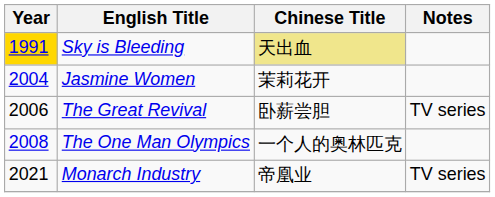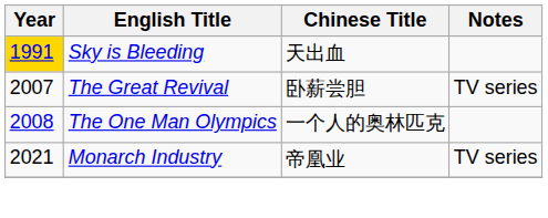 <table class="wikitable">
 <tr>
 <th align="left" valign="top" width="40">Year</th>
 <th align="left" valign="top">English Title</th>
 <th align="left" valign="top">Chinese Title</th>
 <th align="left" valign="top">Notes</th>
 </tr>
 <tr>
 <td align="left" valign="top" style="background: gold;"><a href='#'>1991</a></td>
 <td align="left" valign="top"><em><a href='#'>Sky is Bleeding</a></em></td>
-<td align="left" valign="top" style="background: khaki;">天出血</td>
+<td align="left" valign="top">天出血</td>
 <td align="left" valign="top"></td>
 </tr>
 <tr>
-<td align="left" valign="top"><a href='#'>2004</a></td>
-<td align="left" valign="top"><em><a href='#'>Jasmine Women</a></em></td>
-<td align="left" valign="top">茉莉花开</td>
-<td align="left" valign="top"></td>
-</tr>
-<tr>
-<td align="left" valign="top">2006</td>
+<td align="left" valign="top">2007</td>
 <td align="left" valign="top"><em><a href='#'>The Great Revival</a></em></td>
 <td align="left" valign="top">卧薪尝胆</td>
 <td align="left" valign="top">TV series</td>
 </tr>
 <tr>
 <td align="left" valign="top"><a href='#'>2008</a></td>
 <td align="left" valign="top"><em><a href='#'>The One Man Olympics</a></em></td>
 <td align="left" valign="top">一个人的奥林匹克</td>
 <td align="left" valign="top"></td>
 </tr>
 <tr>
 <td align="left" valign="top">2021</td>
 <td align="left" valign="top"><em><a href='#'>Monarch Industry</a></em></td>
 <td align="left" valign="top">帝凰业</td>
 <td align="left" valign="top">TV series</td>
 </tr>
 <tr>
 </tr>
 </table>
